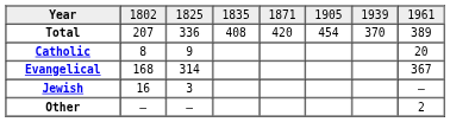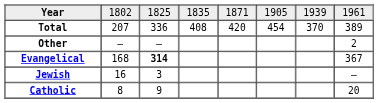 <table border="1" cellpadding="2" cellspacing="0" width="500">
 <tr bgcolor="#eeeeee" align="center">
 <td><strong>Year</strong></td>
 <td>1802</td>
 <td>1825</td>
 <td>1835</td>
 <td>1871</td>
 <td>1905</td>
 <td>1939</td>
 <td>1961</td>
 </tr>
 <tr align="center">
 <td><strong>Total</strong></td>
 <td>207</td>
 <td>336</td>
 <td>408</td>
 <td>420</td>
 <td>454</td>
 <td>370</td>
 <td>389</td>
 </tr>
 <tr align="center">
-<td><strong><a href='#'>Catholic</a></strong></td>
-<td>8</td>
-<td>9</td>
+<td><strong>Other</strong></td>
+<td>–</td>
+<td>–</td>
 <td> </td>
 <td> </td>
 <td> </td>
 <td> </td>
-<td>20</td>
+<td>2</td>
 </tr>
 <tr align="center">
 <td><strong><a href='#'>Evangelical</a></strong></td>
 <td>168</td>
-<td>314</td>
+<td><strong>314</strong></td>
 <td> </td>
 <td> </td>
 <td> </td>
 <td> </td>
 <td>367</td>
 </tr>
 <tr align="center">
 <td><strong><a href='#'>Jewish</a></strong></td>
 <td>16</td>
 <td>3</td>
 <td> </td>
 <td> </td>
 <td> </td>
 <td> </td>
 <td>–</td>
 </tr>
 <tr align="center">
-<td><strong>Other</strong></td>
-<td>–</td>
-<td>–</td>
+<td><strong><a href='#'>Catholic</a></strong></td>
+<td>8</td>
+<td>9</td>
 <td> </td>
 <td> </td>
 <td> </td>
 <td> </td>
-<td>2</td>
+<td>20</td>
 </tr>
 </table>
